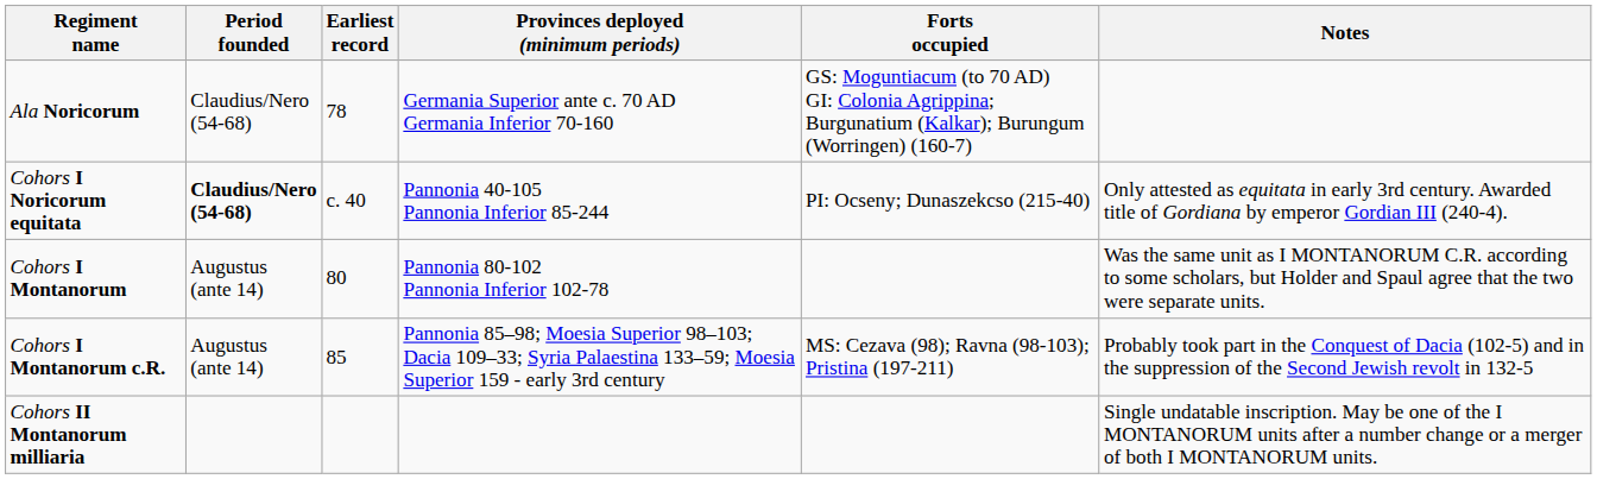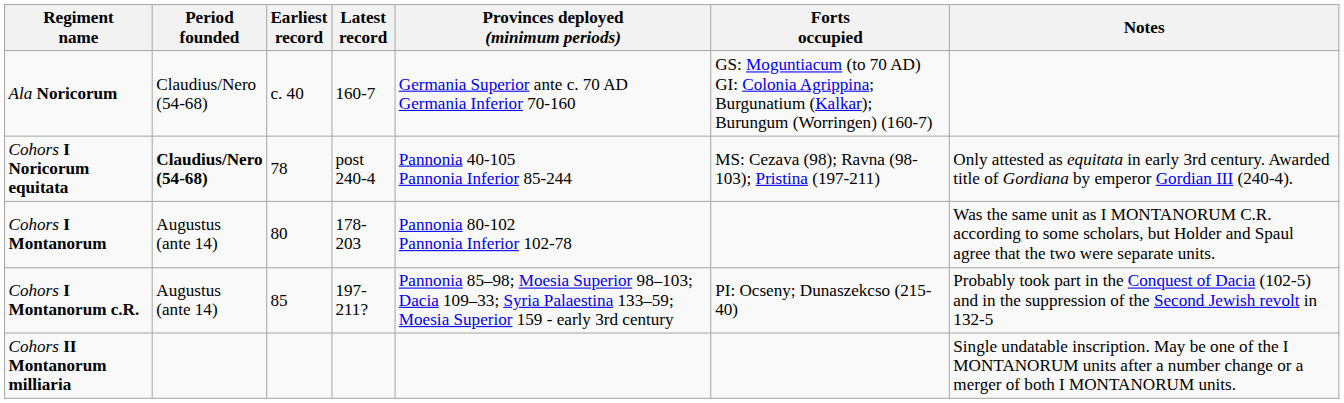 <table class=wikitable>
 <tr>
 <th>Regiment<br>name</th>
 <th>Period<br>founded</th>
 <th>Earliest<br>record</th>
+<th>Latest<br>record</th>
 <th>Provinces deployed<br><em>(minimum periods)</em></th>
 <th>Forts<br>occupied</th>
 <th>Notes</th>
 </tr>
 <tr>
 <td><em>Ala</em> <strong>Noricorum</strong></td>
 <td>Claudius/Nero<br>(54-68)</td>
-<td>78</td>
+<td>c. 40</td>
+<td>160-7</td>
 <td><a href='#'>Germania Superior</a> ante c. 70 AD<br><a href='#'>Germania Inferior</a> 70-160</td>
 <td>GS: <a href='#'>Moguntiacum</a> (to 70 AD)<br>GI: <a href='#'>Colonia Agrippina</a>; Burgunatium (<a href='#'>Kalkar</a>); Burungum (Worringen) (160-7)</td>
 <td></td>
 </tr>
 <tr>
 <td><em>Cohors</em> <strong>I Noricorum equitata</strong></td>
 <td><strong>Claudius/Nero<br>(54-68)</strong></td>
-<td>c. 40</td>
+<td>78</td>
+<td>post 240-4</td>
 <td><a href='#'>Pannonia</a> 40-105<br><a href='#'>Pannonia Inferior</a> 85-244</td>
-<td>PI: Ocseny; Dunaszekcso (215-40)</td>
+<td>MS: Cezava (98); Ravna (98-103); <a href='#'>Pristina</a> (197-211)</td>
 <td>Only attested as <em>equitata</em> in early 3rd century. Awarded title of <em>Gordiana</em> by emperor <a href='#'>Gordian III</a> (240-4).</td>
 </tr>
 <tr>
 <td><em>Cohors</em> <strong>I Montanorum</strong></td>
 <td>Augustus<br>(ante 14)</td>
 <td>80</td>
+<td>178-203</td>
 <td><a href='#'>Pannonia</a> 80-102<br><a href='#'>Pannonia Inferior</a> 102-78</td>
 <td></td>
 <td>Was the same unit as I MONTANORUM C.R. according to some scholars, but Holder and Spaul agree that the two were separate units.</td>
 </tr>
 <tr>
 <td><em>Cohors</em> <strong>I Montanorum c.R.</strong></td>
 <td>Augustus<br>(ante 14)</td>
 <td>85</td>
+<td>197-211?</td>
 <td><a href='#'>Pannonia</a> 85–98; <a href='#'>Moesia Superior</a> 98–103; <a href='#'>Dacia</a> 109–33; <a href='#'>Syria Palaestina</a> 133–59; <a href='#'>Moesia Superior</a> 159 - early 3rd century</td>
-<td>MS: Cezava (98); Ravna (98-103); <a href='#'>Pristina</a> (197-211)</td>
+<td>PI: Ocseny; Dunaszekcso (215-40)</td>
 <td>Probably took part in the <a href='#'>Conquest of Dacia</a> (102-5) and in the suppression of the <a href='#'>Second Jewish revolt</a> in 132-5</td>
 </tr>
 <tr>
 <td><em>Cohors</em> <strong>II Montanorum milliaria</strong></td>
 <td></td>
 <td></td>
 <td></td>
 <td></td>
+<td></td>
 <td>Single undatable inscription. May be one of the I MONTANORUM units after a number change or a merger of both I MONTANORUM units.</td>
 </tr>
 </table>
